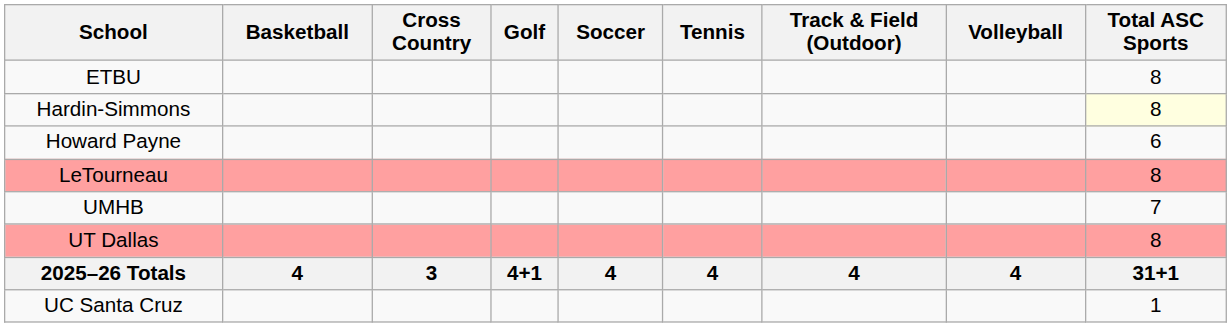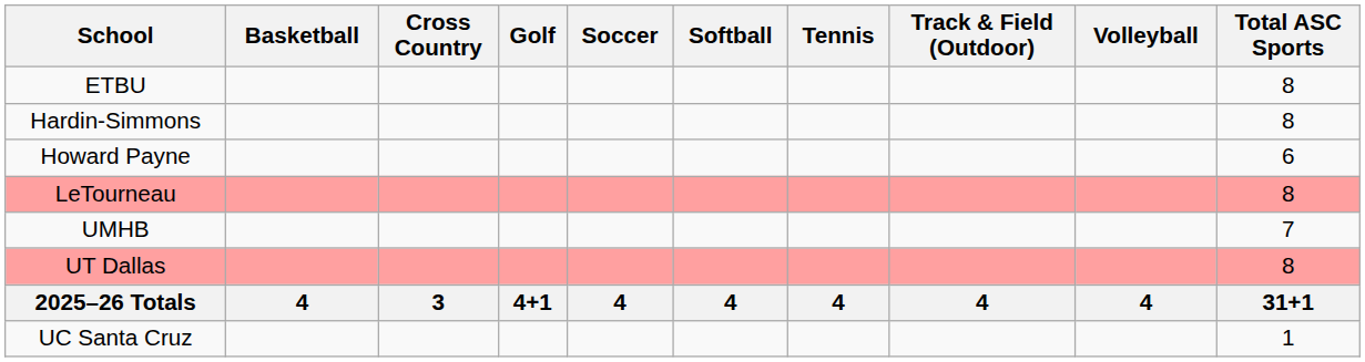 <table class="wikitable" style="text-align:center; width:75%;">
 <tr>
 <th>School</th>
 <th>Basketball</th>
 <th>Cross<br>Country</th>
 <th>Golf</th>
 <th>Soccer</th>
+<th>Softball</th>
 <th>Tennis</th>
 <th>Track & Field<br>(Outdoor)</th>
 <th>Volleyball</th>
 <th>Total ASC<br>Sports</th>
 </tr>
 <tr>
 <td>ETBU</td>
+<td></td>
 <td></td>
 <td></td>
 <td></td>
 <td></td>
 <td></td>
 <td></td>
 <td></td>
 <td>8</td>
 </tr>
 <tr>
 <td>Hardin-Simmons</td>
 <td></td>
 <td></td>
 <td></td>
 <td></td>
 <td></td>
 <td></td>
 <td></td>
-<td style="background: lightyellow;">8</td>
+<td></td>
+<td>8</td>
 </tr>
 <tr>
 <td>Howard Payne</td>
+<td></td>
 <td></td>
 <td></td>
 <td></td>
 <td></td>
 <td></td>
 <td></td>
 <td></td>
 <td>6</td>
 </tr>
 <tr bgcolor=#ffa0a0>
 <td>LeTourneau</td>
 <td></td>
 <td></td>
 <td></td>
 <td></td>
 <td></td>
 <td></td>
 <td></td>
+<td></td>
 <td>8</td>
 </tr>
 <tr>
 <td>UMHB</td>
+<td></td>
 <td></td>
 <td></td>
 <td></td>
 <td></td>
 <td></td>
 <td></td>
 <td></td>
 <td>7</td>
 </tr>
 <tr bgcolor=#ffa0a0>
 <td>UT Dallas</td>
 <td></td>
 <td></td>
 <td></td>
 <td></td>
 <td></td>
 <td></td>
 <td></td>
+<td></td>
 <td>8</td>
 </tr>
 <tr>
 <th>2025–26 Totals</th>
 <th>4</th>
 <th>3</th>
 <th>4+1</th>
+<th>4</th>
 <th>4</th>
 <th>4</th>
 <th>4</th>
 <th>4</th>
 <th>31+1</th>
 </tr>
 <tr>
 <td>UC Santa Cruz</td>
 <td></td>
 <td></td>
 <td></td>
 <td></td>
 <td></td>
 <td></td>
 <td></td>
+<td></td>
 <td>1</td>
 </tr>
 </table>
